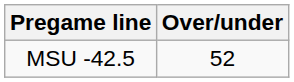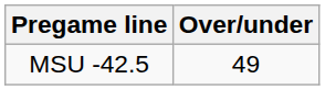 <table class="wikitable">
 <tr align="center">
 <th style=>Pregame line</th>
 <th style=>Over/under</th>
 </tr>
 <tr align="center">
 <td>MSU -42.5</td>
-<td>52</td>
+<td>49</td>
 </tr>
 </table>
